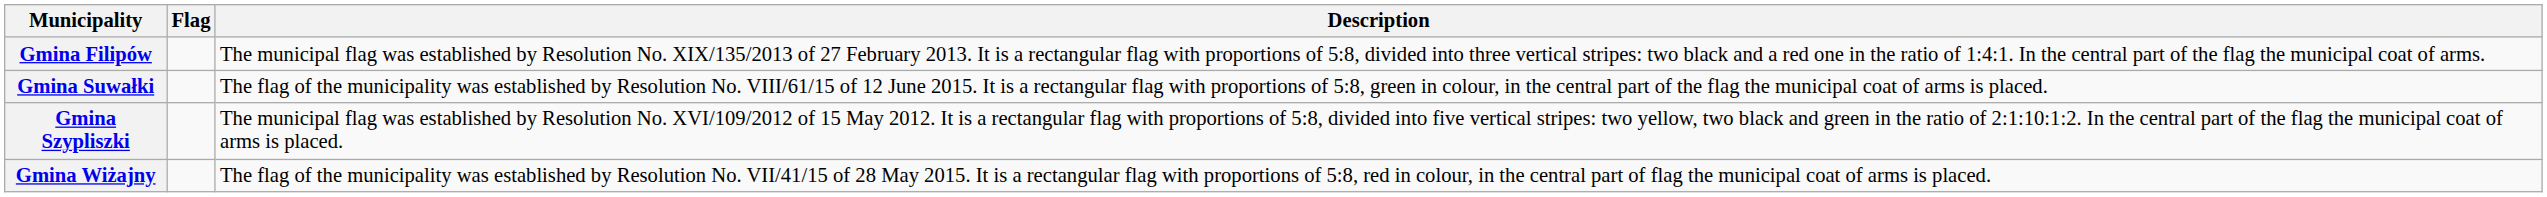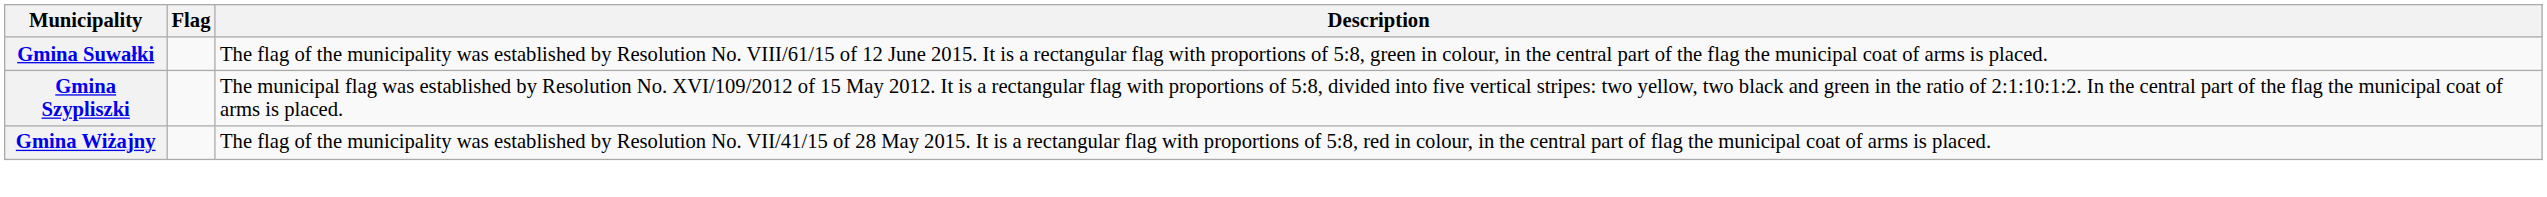 <table class="wikitable sortable plainrowheaders">
 <tr>
 <th scope="col">Municipality</th>
 <th scope="col" class="unsortable">Flag</th>
 <th scope="col" class="unsortable">Description</th>
-</tr>
-<tr>
-<th scope="row"><a href='#'>Gmina Filipów</a></th>
-<td></td>
-<td>The municipal flag was established by Resolution No. XIX/135/2013 of 27 February 2013. It is a rectangular flag with proportions of 5:8, divided into three vertical stripes: two black and a red one in the ratio of 1:4:1. In the central part of the flag the municipal coat of arms.</td>
 </tr>
 <tr>
 <th scope="row"><a href='#'>Gmina Suwałki</a></th>
 <td></td>
 <td>The flag of the municipality was established by Resolution No. VIII/61/15 of 12 June 2015. It is a rectangular flag with proportions of 5:8, green in colour, in the central part of the flag the municipal coat of arms is placed.</td>
 </tr>
 <tr>
 <th scope="row"><a href='#'>Gmina Szypliszki</a></th>
 <td></td>
 <td>The municipal flag was established by Resolution No. XVI/109/2012 of 15 May 2012. It is a rectangular flag with proportions of 5:8, divided into five vertical stripes: two yellow, two black and green in the ratio of 2:1:10:1:2. In the central part of the flag the municipal coat of arms is placed.</td>
 </tr>
 <tr>
 <th scope="row"><a href='#'>Gmina Wiżajny</a></th>
 <td></td>
 <td>The flag of the municipality was established by Resolution No. VII/41/15 of 28 May 2015. It is a rectangular flag with proportions of 5:8, red in colour, in the central part of flag the municipal coat of arms is placed.</td>
 </tr>
 </table>
